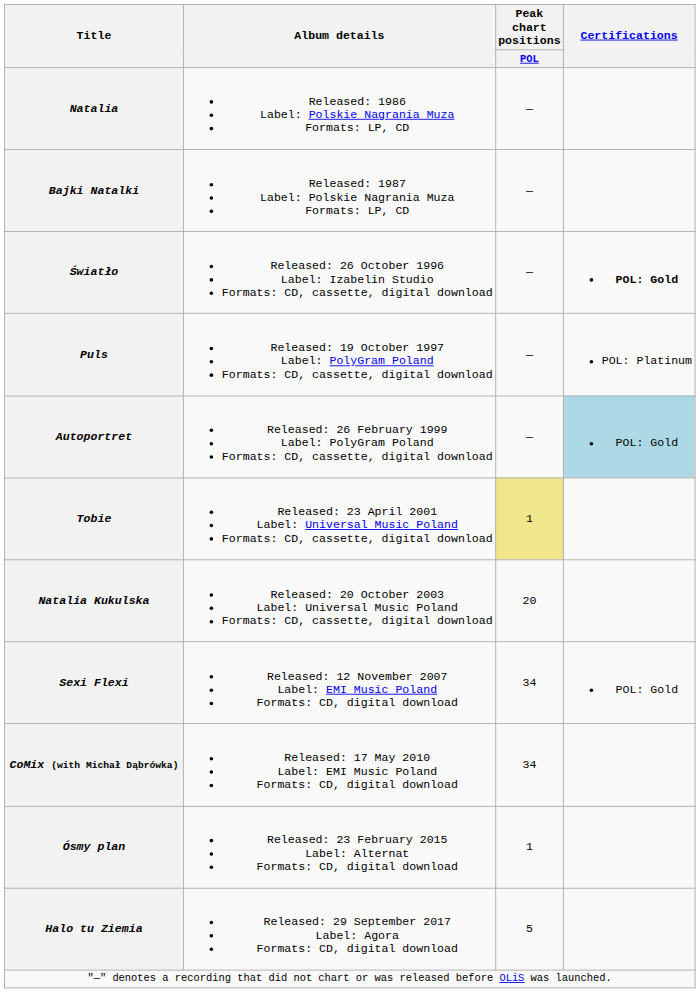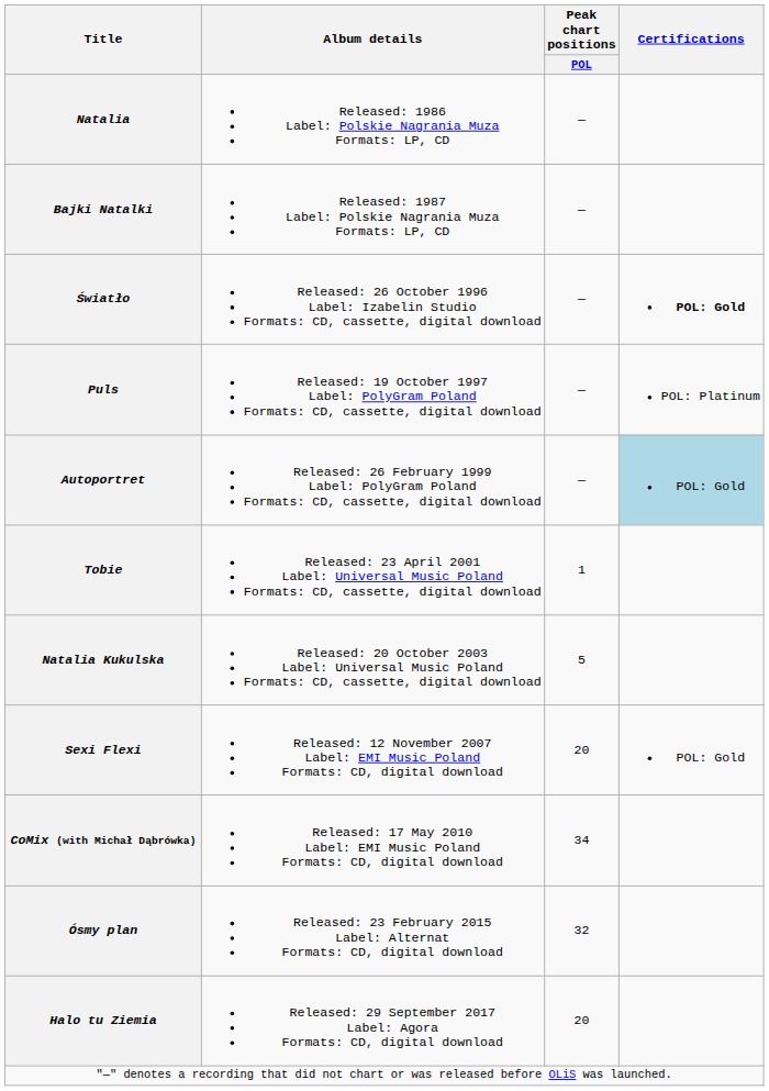 <table class="wikitable plainrowheaders" style="text-align:center;">
 <tr>
 <th scope="col" rowspan="2" style="width:15em;">Title</th>
 <th scope="col" rowspan="2">Album details</th>
 <th scope="col" colspan="1">Peak chart positions</th>
 <th scope="col" rowspan="2"><a href='#'>Certifications</a></th>
 </tr>
 <tr>
 <th scope="col" style="width:3em;font-size:90%;"><a href='#'>POL</a><br></th>
 </tr>
 <tr>
 <th scope="row"><em>Natalia</em></th>
 <td><br><ul><li>Released: 1986</li><li>Label: <a href='#'>Polskie Nagrania Muza</a></li><li>Formats: LP, CD</li></ul></td>
 <td>—</td>
 <td></td>
 </tr>
 <tr>
 <th scope="row"><em>Bajki Natalki</em></th>
 <td><br><ul><li>Released: 1987</li><li>Label: Polskie Nagrania Muza</li><li>Formats: LP, CD</li></ul></td>
 <td>—</td>
 <td></td>
 </tr>
 <tr>
 <th scope="row"><em>Światło</em></th>
 <td><br><ul><li>Released: 26 October 1996</li><li>Label: Izabelin Studio</li><li>Formats: CD, cassette, digital download</li></ul></td>
 <td>—</td>
 <td><strong><br><ul><li>POL: Gold</li></ul></strong></td>
 </tr>
 <tr>
 <th scope="row"><em>Puls</em></th>
 <td><br><ul><li>Released: 19 October 1997</li><li>Label: <a href='#'>PolyGram Poland</a></li><li>Formats: CD, cassette, digital download</li></ul></td>
 <td>—</td>
 <td><br><ul><li>POL: Platinum</li></ul></td>
 </tr>
 <tr>
 <th scope="row"><em>Autoportret</em></th>
 <td><br><ul><li>Released: 26 February 1999</li><li>Label: PolyGram Poland</li><li>Formats: CD, cassette, digital download</li></ul></td>
 <td>—</td>
 <td style="background: lightblue;"><br><ul><li>POL: Gold</li></ul></td>
 </tr>
 <tr>
 <th scope="row"><em>Tobie</em></th>
 <td><br><ul><li>Released: 23 April 2001</li><li>Label: <a href='#'>Universal Music Poland</a></li><li>Formats: CD, cassette, digital download</li></ul></td>
-<td style="background: khaki;">1</td>
+<td>1</td>
 <td></td>
 </tr>
 <tr>
 <th scope="row"><em>Natalia Kukulska</em></th>
 <td><br><ul><li>Released: 20 October 2003</li><li>Label: Universal Music Poland</li><li>Formats: CD, cassette, digital download</li></ul></td>
-<td>20</td>
+<td>5</td>
 <td></td>
 </tr>
 <tr>
 <th scope="row"><em>Sexi Flexi</em></th>
 <td><br><ul><li>Released: 12 November 2007</li><li>Label: <a href='#'>EMI Music Poland</a></li><li>Formats: CD, digital download</li></ul></td>
-<td>34</td>
+<td>20</td>
 <td><br><ul><li>POL: Gold</li></ul></td>
 </tr>
 <tr>
 <th scope="row"><em>CoMix</em> <small>(with Michał Dąbrówka)</small></th>
 <td><br><ul><li>Released: 17 May 2010</li><li>Label: EMI Music Poland</li><li>Formats: CD, digital download</li></ul></td>
 <td>34</td>
 <td></td>
 </tr>
 <tr>
 <th scope="row"><em>Ósmy plan</em></th>
 <td><br><ul><li>Released: 23 February 2015</li><li>Label: Alternat</li><li>Formats: CD, digital download</li></ul></td>
-<td>1</td>
+<td>32</td>
 <td></td>
 </tr>
 <tr>
 <th scope="row"><em>Halo tu Ziemia</em></th>
 <td><br><ul><li>Released: 29 September 2017</li><li>Label: Agora</li><li>Formats: CD, digital download</li></ul></td>
-<td>5</td>
+<td>20</td>
 <td></td>
 </tr>
 <tr>
 <td colspan="20" style="font-size:90%">"—" denotes a recording that did not chart or was released before <a href='#'>OLiS</a> was launched.</td>
 </tr>
 </table>
